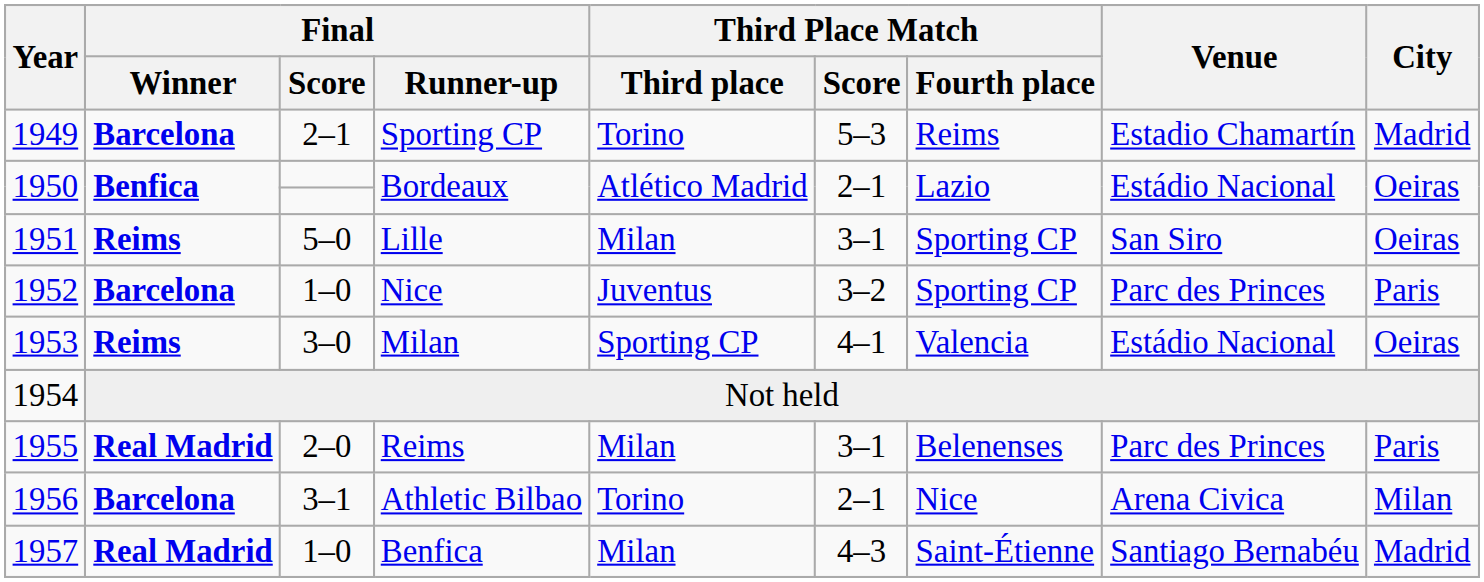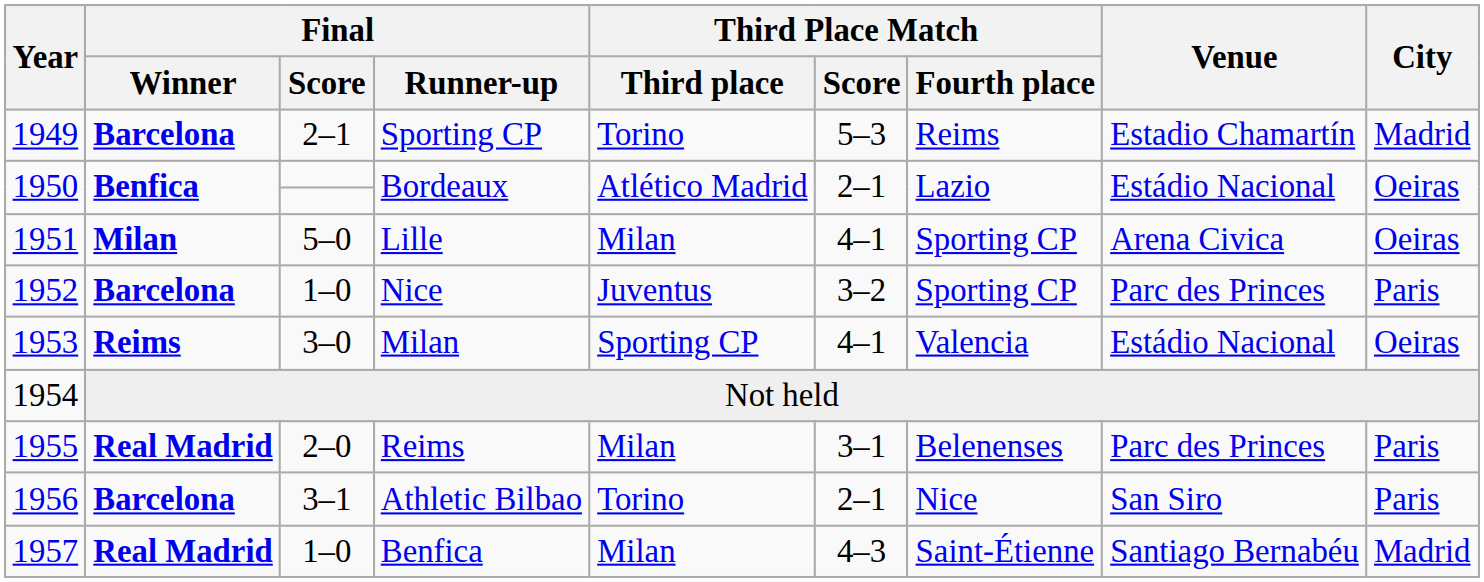 <table class="wikitable sortable" style="text-align:left;">
 <tr>
 <th rowspan=2>Year</th>
 <th colspan=3>Final</th>
 <th colspan=3>Third Place Match</th>
 <th rowspan=2>Venue</th>
 <th rowspan=2>City</th>
 </tr>
 <tr>
 <th>Winner</th>
 <th>Score</th>
 <th>Runner-up</th>
 <th>Third place</th>
 <th>Score</th>
 <th>Fourth place</th>
 </tr>
 <tr>
 <td align=center><a href='#'>1949</a></td>
 <td> <strong><a href='#'>Barcelona</a></strong></td>
 <td align=center>2–1</td>
 <td> <a href='#'>Sporting CP</a></td>
 <td> <a href='#'>Torino</a></td>
 <td align=center>5–3</td>
 <td> <a href='#'>Reims</a></td>
 <td><a href='#'>Estadio Chamartín</a></td>
 <td><a href='#'>Madrid</a></td>
 </tr>
 <tr>
 <td rowspan=2 align=center><a href='#'>1950</a></td>
 <td rowspan=2> <strong><a href='#'>Benfica</a></strong></td>
 <td></td>
 <td rowspan=2> <a href='#'>Bordeaux</a></td>
 <td rowspan=2> <a href='#'>Atlético Madrid</a></td>
 <td rowspan=2 style="text-align:center;">2–1</td>
 <td rowspan=2> <a href='#'>Lazio</a> </td>
 <td rowspan=2><a href='#'>Estádio Nacional</a></td>
 <td rowspan=2><a href='#'>Oeiras</a></td>
 </tr>
 <tr>
 <td></td>
 </tr>
 <tr>
 <td align=center><a href='#'>1951</a></td>
-<td> <strong><a href='#'>Reims</a></strong></td>
+<td> <strong><a href='#'>Milan</a></strong></td>
 <td align=center>5–0</td>
 <td> <a href='#'>Lille</a> </td>
 <td> <a href='#'>Milan</a></td>
-<td align=center>3–1</td>
+<td align=center>4–1</td>
 <td> <a href='#'>Sporting CP</a></td>
-<td><a href='#'>San Siro</a></td>
+<td><a href='#'>Arena Civica</a></td>
 <td><a href='#'>Oeiras</a></td>
 </tr>
 <tr>
 <td align=center><a href='#'>1952</a></td>
 <td> <strong><a href='#'>Barcelona</a></strong></td>
 <td align=center>1–0</td>
 <td> <a href='#'>Nice</a></td>
 <td> <a href='#'>Juventus</a></td>
 <td align=center>3–2</td>
 <td> <a href='#'>Sporting CP</a></td>
 <td><a href='#'>Parc des Princes</a></td>
 <td><a href='#'>Paris</a></td>
 </tr>
 <tr>
 <td align=center><a href='#'>1953</a></td>
 <td> <strong><a href='#'>Reims</a></strong></td>
 <td align=center>3–0</td>
 <td> <a href='#'>Milan</a> </td>
 <td> <a href='#'>Sporting CP</a></td>
 <td align=center>4–1</td>
 <td> <a href='#'>Valencia</a> </td>
 <td><a href='#'>Estádio Nacional</a></td>
 <td><a href='#'>Oeiras</a></td>
 </tr>
 <tr>
 <td align=center>1954</td>
 <td colspan=8 style=background:#efefef align=center>Not held</td>
 </tr>
 <tr>
 <td align=center><a href='#'>1955</a></td>
 <td> <strong><a href='#'>Real Madrid</a></strong></td>
 <td align=center>2–0</td>
 <td> <a href='#'>Reims</a></td>
 <td> <a href='#'>Milan</a></td>
 <td align=center>3–1</td>
 <td> <a href='#'>Belenenses</a> </td>
 <td><a href='#'>Parc des Princes</a></td>
 <td><a href='#'>Paris</a></td>
 </tr>
 <tr>
 <td align=center><a href='#'>1956</a></td>
 <td> <strong><a href='#'>Barcelona</a></strong></td>
 <td align=center>3–1</td>
 <td> <a href='#'>Athletic Bilbao</a></td>
 <td> <a href='#'>Torino</a></td>
 <td align=center>2–1</td>
 <td> <a href='#'>Nice</a></td>
-<td><a href='#'>Arena Civica</a></td>
-<td><a href='#'>Milan</a></td>
+<td><a href='#'>San Siro</a></td>
+<td><a href='#'>Paris</a></td>
 </tr>
 <tr>
 <td align=center><a href='#'>1957</a></td>
 <td> <strong><a href='#'>Real Madrid</a></strong></td>
 <td align=center>1–0</td>
 <td> <a href='#'>Benfica</a></td>
 <td> <a href='#'>Milan</a></td>
 <td align=center>4–3</td>
 <td> <a href='#'>Saint-Étienne</a></td>
 <td><a href='#'>Santiago Bernabéu</a></td>
 <td><a href='#'>Madrid</a></td>
 </tr>
 </table>
